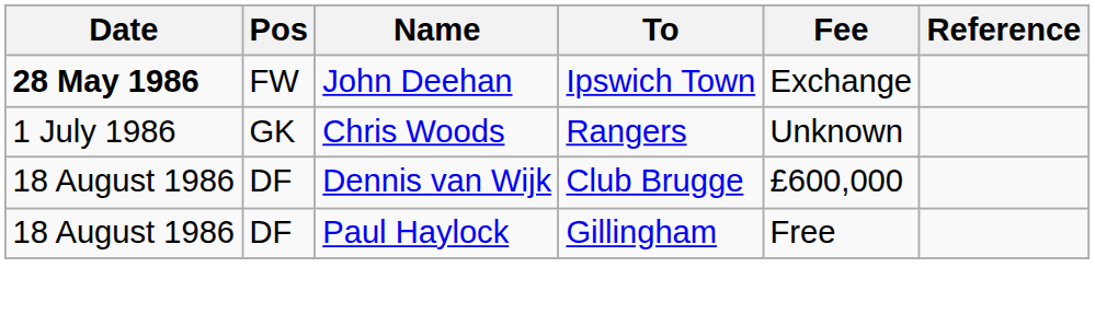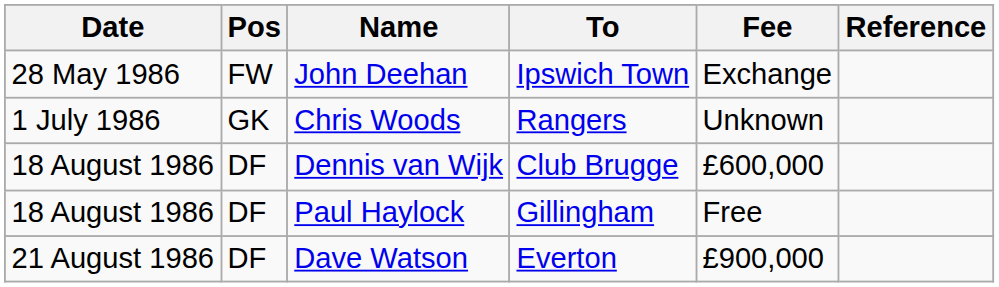 <table class="wikitable">
 <tr>
 <th>Date</th>
 <th>Pos</th>
 <th>Name</th>
 <th>To</th>
 <th>Fee</th>
 <th>Reference</th>
 </tr>
 <tr>
-<td><strong>28 May 1986</strong></td>
+<td>28 May 1986</td>
 <td>FW</td>
 <td><a href='#'>John Deehan</a></td>
 <td><a href='#'>Ipswich Town</a></td>
 <td>Exchange</td>
 <td></td>
 </tr>
 <tr>
 <td>1 July 1986</td>
 <td>GK</td>
 <td><a href='#'>Chris Woods</a></td>
 <td><a href='#'>Rangers</a></td>
 <td>Unknown</td>
 <td></td>
 </tr>
 <tr>
 <td>18 August 1986</td>
 <td>DF</td>
 <td><a href='#'>Dennis van Wijk</a></td>
 <td><a href='#'>Club Brugge</a></td>
 <td>£600,000</td>
 <td></td>
 </tr>
 <tr>
 <td>18 August 1986</td>
 <td>DF</td>
 <td><a href='#'>Paul Haylock</a></td>
 <td><a href='#'>Gillingham</a></td>
 <td>Free</td>
 <td></td>
 </tr>
+<tr>
+<td>21 August 1986</td>
+<td>DF</td>
+<td><a href='#'>Dave Watson</a></td>
+<td><a href='#'>Everton</a></td>
+<td>£900,000</td>
+<td></td>
+</tr>
 </table>
